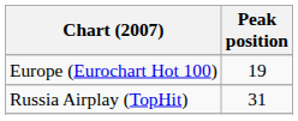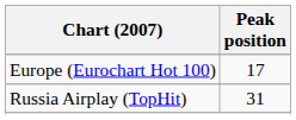 <table class="wikitable sortable">
 <tr>
 <th>Chart (2007)</th>
 <th>Peak<br>position</th>
 </tr>
 <tr>
 </tr>
 <tr>
 </tr>
 <tr>
 </tr>
 <tr>
 </tr>
 <tr>
 </tr>
 <tr>
 </tr>
 <tr>
 </tr>
 <tr>
 </tr>
 <tr>
 <td>Europe (<a href='#'>Eurochart Hot 100</a>)</td>
-<td align="center">19</td>
+<td align="center">17</td>
 </tr>
 <tr>
 </tr>
 <tr>
 </tr>
 <tr>
 </tr>
 <tr>
 </tr>
 <tr>
 </tr>
 <tr>
 </tr>
 <tr>
 </tr>
 <tr>
 </tr>
 <tr>
 </tr>
 <tr>
 </tr>
 <tr>
 <td>Russia Airplay (<a href='#'>TopHit</a>)</td>
 <td align="center">31</td>
 </tr>
 <tr>
 </tr>
 <tr>
 </tr>
 <tr>
 </tr>
 <tr>
 </tr>
 <tr>
 </tr>
 <tr>
 </tr>
 <tr>
 </tr>
 <tr>
 </tr>
 </table>
